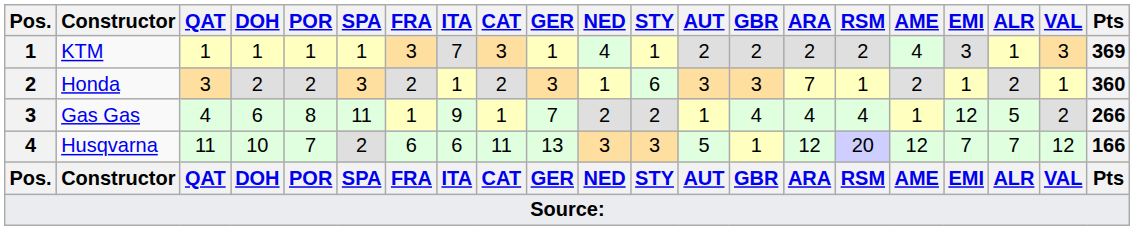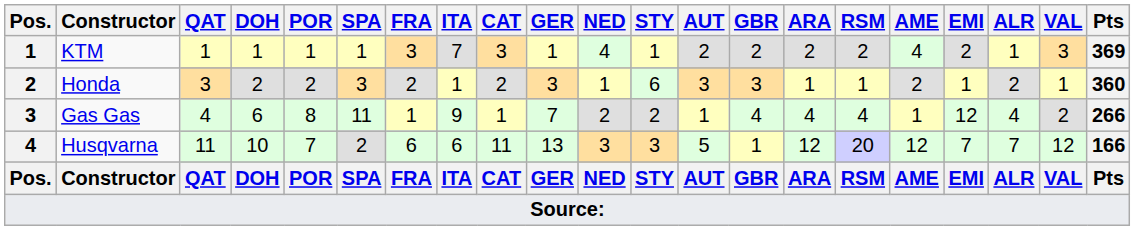 <table class="wikitable" style="font-size:85%; text-align:center;">
 <tr>
 <th>Pos.</th>
 <th>Constructor</th>
 <th><a href='#'>QAT</a><br></th>
 <th><a href='#'>DOH</a><br></th>
 <th><a href='#'>POR</a><br></th>
 <th><a href='#'>SPA</a><br></th>
 <th><a href='#'>FRA</a><br></th>
 <th><a href='#'>ITA</a><br></th>
 <th><a href='#'>CAT</a><br></th>
 <th><a href='#'>GER</a><br></th>
 <th><a href='#'>NED</a><br></th>
 <th><a href='#'>STY</a><br></th>
 <th><a href='#'>AUT</a><br></th>
 <th><a href='#'>GBR</a><br></th>
 <th><a href='#'>ARA</a><br></th>
 <th><a href='#'>RSM</a><br></th>
 <th><a href='#'>AME</a><br></th>
 <th><a href='#'>EMI</a><br></th>
 <th><a href='#'>ALR</a><br></th>
 <th><a href='#'>VAL</a><br></th>
 <th>Pts</th>
 </tr>
 <tr>
 <th>1</th>
 <td align=left> <a href='#'>KTM</a></td>
 <td style="background:#ffffbf;">1</td>
 <td style="background:#ffffbf;">1</td>
 <td style="background:#ffffbf;">1</td>
 <td style="background:#ffffbf;">1</td>
 <td style="background:#ffdf9f;">3</td>
 <td style="background:#dfdfdf;">7</td>
 <td style="background:#ffdf9f;">3</td>
 <td style="background:#ffffbf;">1</td>
 <td style="background:#dfffdf;">4</td>
 <td style="background:#ffffbf;">1</td>
 <td style="background:#dfdfdf;">2</td>
 <td style="background:#dfdfdf;">2</td>
 <td style="background:#dfdfdf;">2</td>
 <td style="background:#dfdfdf;">2</td>
 <td style="background:#dfffdf;">4</td>
-<td style="background:#dfdfdf;">3</td>
+<td style="background:#dfdfdf;">2</td>
 <td style="background:#ffffbf;">1</td>
 <td style="background:#ffdf9f;">3</td>
 <th>369</th>
 </tr>
 <tr>
 <th>2</th>
 <td align=left> <a href='#'>Honda</a></td>
 <td style="background:#ffdf9f;">3</td>
 <td style="background:#dfdfdf;">2</td>
 <td style="background:#dfdfdf;">2</td>
 <td style="background:#ffdf9f;">3</td>
 <td style="background:#dfdfdf;">2</td>
 <td style="background:#ffffbf;">1</td>
 <td style="background:#dfdfdf;">2</td>
 <td style="background:#ffdf9f;">3</td>
 <td style="background:#ffffbf;">1</td>
 <td style="background:#dfffdf;">6</td>
 <td style="background:#ffdf9f;">3</td>
 <td style="background:#ffdf9f;">3</td>
-<td style="background:#ffffbf;">7</td>
+<td style="background:#ffffbf;">1</td>
 <td style="background:#ffffbf;">1</td>
 <td style="background:#dfdfdf;">2</td>
 <td style="background:#ffffbf;">1</td>
 <td style="background:#dfdfdf;">2</td>
 <td style="background:#ffffbf;">1</td>
 <th>360</th>
 </tr>
 <tr>
 <th>3</th>
 <td align=left> <a href='#'>Gas Gas</a></td>
 <td style="background:#dfffdf;">4</td>
 <td style="background:#dfffdf;">6</td>
 <td style="background:#dfffdf;">8</td>
 <td style="background:#dfffdf;">11</td>
 <td style="background:#ffffbf;">1</td>
 <td style="background:#dfffdf;">9</td>
 <td style="background:#ffffbf;">1</td>
 <td style="background:#dfffdf;">7</td>
 <td style="background:#dfdfdf;">2</td>
 <td style="background:#dfdfdf;">2</td>
 <td style="background:#ffffbf;">1</td>
 <td style="background:#dfffdf;">4</td>
 <td style="background:#dfffdf;">4</td>
 <td style="background:#dfffdf;">4</td>
 <td style="background:#ffffbf;">1</td>
 <td style="background:#dfffdf;">12</td>
-<td style="background:#dfffdf;">5</td>
+<td style="background:#dfffdf;">4</td>
 <td style="background:#dfdfdf;">2</td>
 <th>266</th>
 </tr>
 <tr>
 <th>4</th>
 <td align=left nowrap> <a href='#'>Husqvarna</a></td>
 <td style="background:#dfffdf;">11</td>
 <td style="background:#dfffdf;">10</td>
 <td style="background:#dfffdf;">7</td>
 <td style="background:#dfdfdf;">2</td>
 <td style="background:#dfffdf;">6</td>
 <td style="background:#dfffdf;">6</td>
 <td style="background:#dfffdf;">11</td>
 <td style="background:#dfffdf;">13</td>
 <td style="background:#ffdf9f;">3</td>
 <td style="background:#ffdf9f;">3</td>
 <td style="background:#dfffdf;">5</td>
 <td style="background:#ffffbf;">1</td>
 <td style="background:#dfffdf;">12</td>
 <td style="background:#cfcfff;">20</td>
 <td style="background:#dfffdf;">12</td>
 <td style="background:#dfffdf;">7</td>
 <td style="background:#dfffdf;">7</td>
 <td style="background:#dfffdf;">12</td>
 <th>166</th>
 </tr>
 <tr>
 <th>Pos.</th>
 <th>Constructor</th>
 <th><a href='#'>QAT</a><br></th>
 <th><a href='#'>DOH</a><br></th>
 <th><a href='#'>POR</a><br></th>
 <th><a href='#'>SPA</a><br></th>
 <th><a href='#'>FRA</a><br></th>
 <th><a href='#'>ITA</a><br></th>
 <th><a href='#'>CAT</a><br></th>
 <th><a href='#'>GER</a><br></th>
 <th><a href='#'>NED</a><br></th>
 <th><a href='#'>STY</a><br></th>
 <th><a href='#'>AUT</a><br></th>
 <th><a href='#'>GBR</a><br></th>
 <th><a href='#'>ARA</a><br></th>
 <th><a href='#'>RSM</a><br></th>
 <th><a href='#'>AME</a><br></th>
 <th><a href='#'>EMI</a><br></th>
 <th><a href='#'>ALR</a><br></th>
 <th><a href='#'>VAL</a><br></th>
 <th>Pts</th>
 </tr>
 <tr>
 <td colspan="22" style="background-color:#EAECF0;text-align:center"><strong>Source:</strong></td>
 </tr>
 </table>
